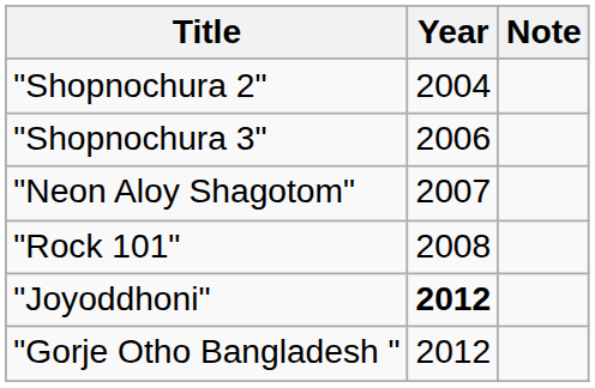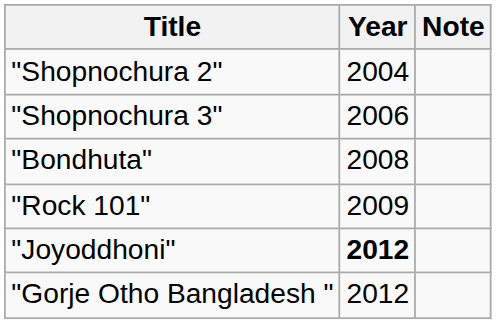 <table class="wikitable plainrowheaders">
 <tr>
 <th>Title</th>
 <th>Year</th>
 <th>Note</th>
 </tr>
 <tr>
 <td>"Shopnochura 2"</td>
 <td>2004</td>
 <td></td>
 </tr>
 <tr>
 <td>"Shopnochura 3"</td>
 <td>2006</td>
 <td></td>
 </tr>
 <tr>
-<td>"Neon Aloy Shagotom"</td>
-<td>2007</td>
+<td>"Bondhuta"</td>
+<td>2008</td>
 <td></td>
 </tr>
 <tr>
 <td>"Rock 101"</td>
-<td>2008</td>
+<td>2009</td>
 <td></td>
 </tr>
 <tr>
 <td>"Joyoddhoni"</td>
 <td><strong>2012</strong></td>
 <td></td>
 </tr>
 <tr>
 <td>"Gorje Otho Bangladesh "</td>
 <td>2012</td>
 <td></td>
 </tr>
 </table>
